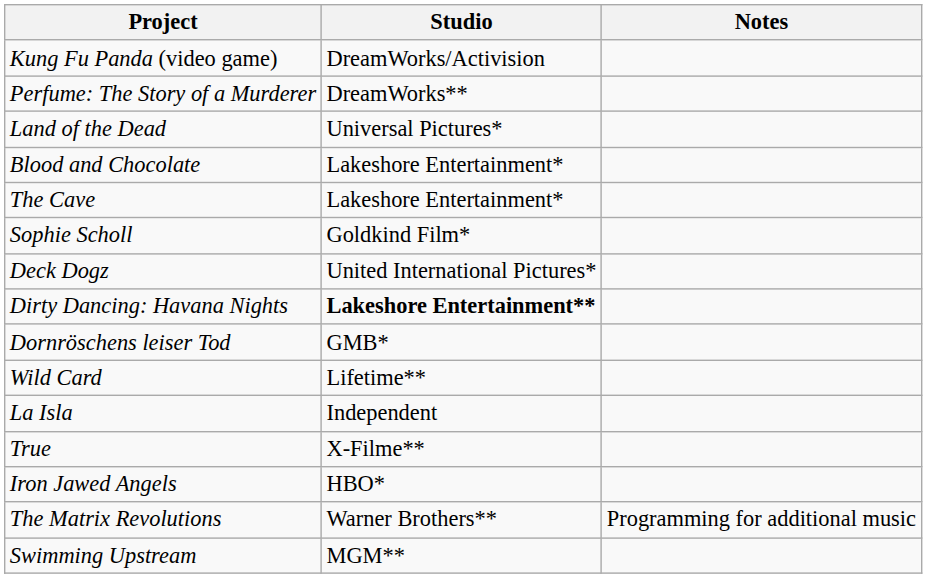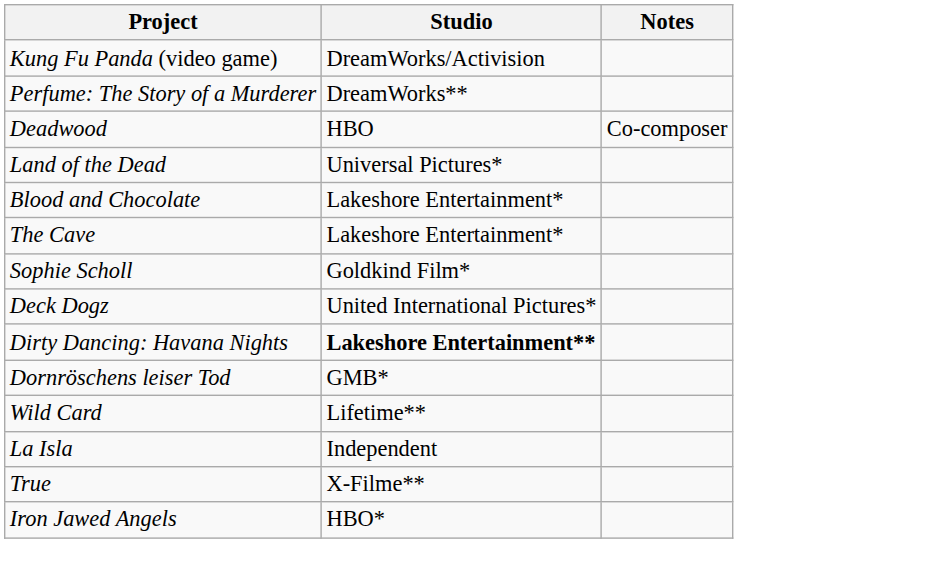 <table class="wikitable">
 <tr>
 <th>Project</th>
 <th>Studio</th>
 <th>Notes</th>
 </tr>
 <tr>
 <td><em>Kung Fu Panda</em> (video game)</td>
 <td>DreamWorks/Activision</td>
 <td></td>
 </tr>
 <tr>
 <td><em>Perfume: The Story of a Murderer </em></td>
 <td>DreamWorks**</td>
 <td></td>
+</tr>
+<tr>
+<td><em>Deadwood</em></td>
+<td>HBO</td>
+<td>Co-composer</td>
 </tr>
 <tr>
 <td><em>Land of the Dead</em></td>
 <td>Universal Pictures*</td>
 <td></td>
 </tr>
 <tr>
 <td><em>Blood and Chocolate</em></td>
 <td>Lakeshore Entertainment*</td>
 <td></td>
 </tr>
 <tr>
 <td><em>The Cave</em></td>
 <td>Lakeshore Entertainment*</td>
 <td></td>
 </tr>
 <tr>
 <td><em>Sophie Scholl</em></td>
 <td>Goldkind Film*</td>
 <td></td>
 </tr>
 <tr>
 <td><em>Deck Dogz</em></td>
 <td>United International Pictures*</td>
 <td></td>
 </tr>
 <tr>
 <td><em>Dirty Dancing: Havana Nights</em></td>
 <td><strong>Lakeshore Entertainment**</strong></td>
 <td></td>
 </tr>
 <tr>
 <td><em>Dornröschens leiser Tod</em></td>
 <td>GMB*</td>
 <td></td>
 </tr>
 <tr>
 <td><em>Wild Card</em></td>
 <td>Lifetime**</td>
 <td></td>
 </tr>
 <tr>
 <td><em>La Isla</em></td>
 <td>Independent</td>
 <td></td>
 </tr>
 <tr>
 <td><em>True</em></td>
 <td>X-Filme**</td>
 <td></td>
 </tr>
 <tr>
 <td><em>Iron Jawed Angels</em></td>
 <td>HBO*</td>
 <td></td>
 </tr>
-<tr>
-<td><em>The Matrix Revolutions</em></td>
-<td>Warner Brothers**</td>
-<td>Programming for additional music</td>
-</tr>
-<tr>
-<td><em>Swimming Upstream</em></td>
-<td>MGM**</td>
-<td></td>
-</tr>
 </table>
